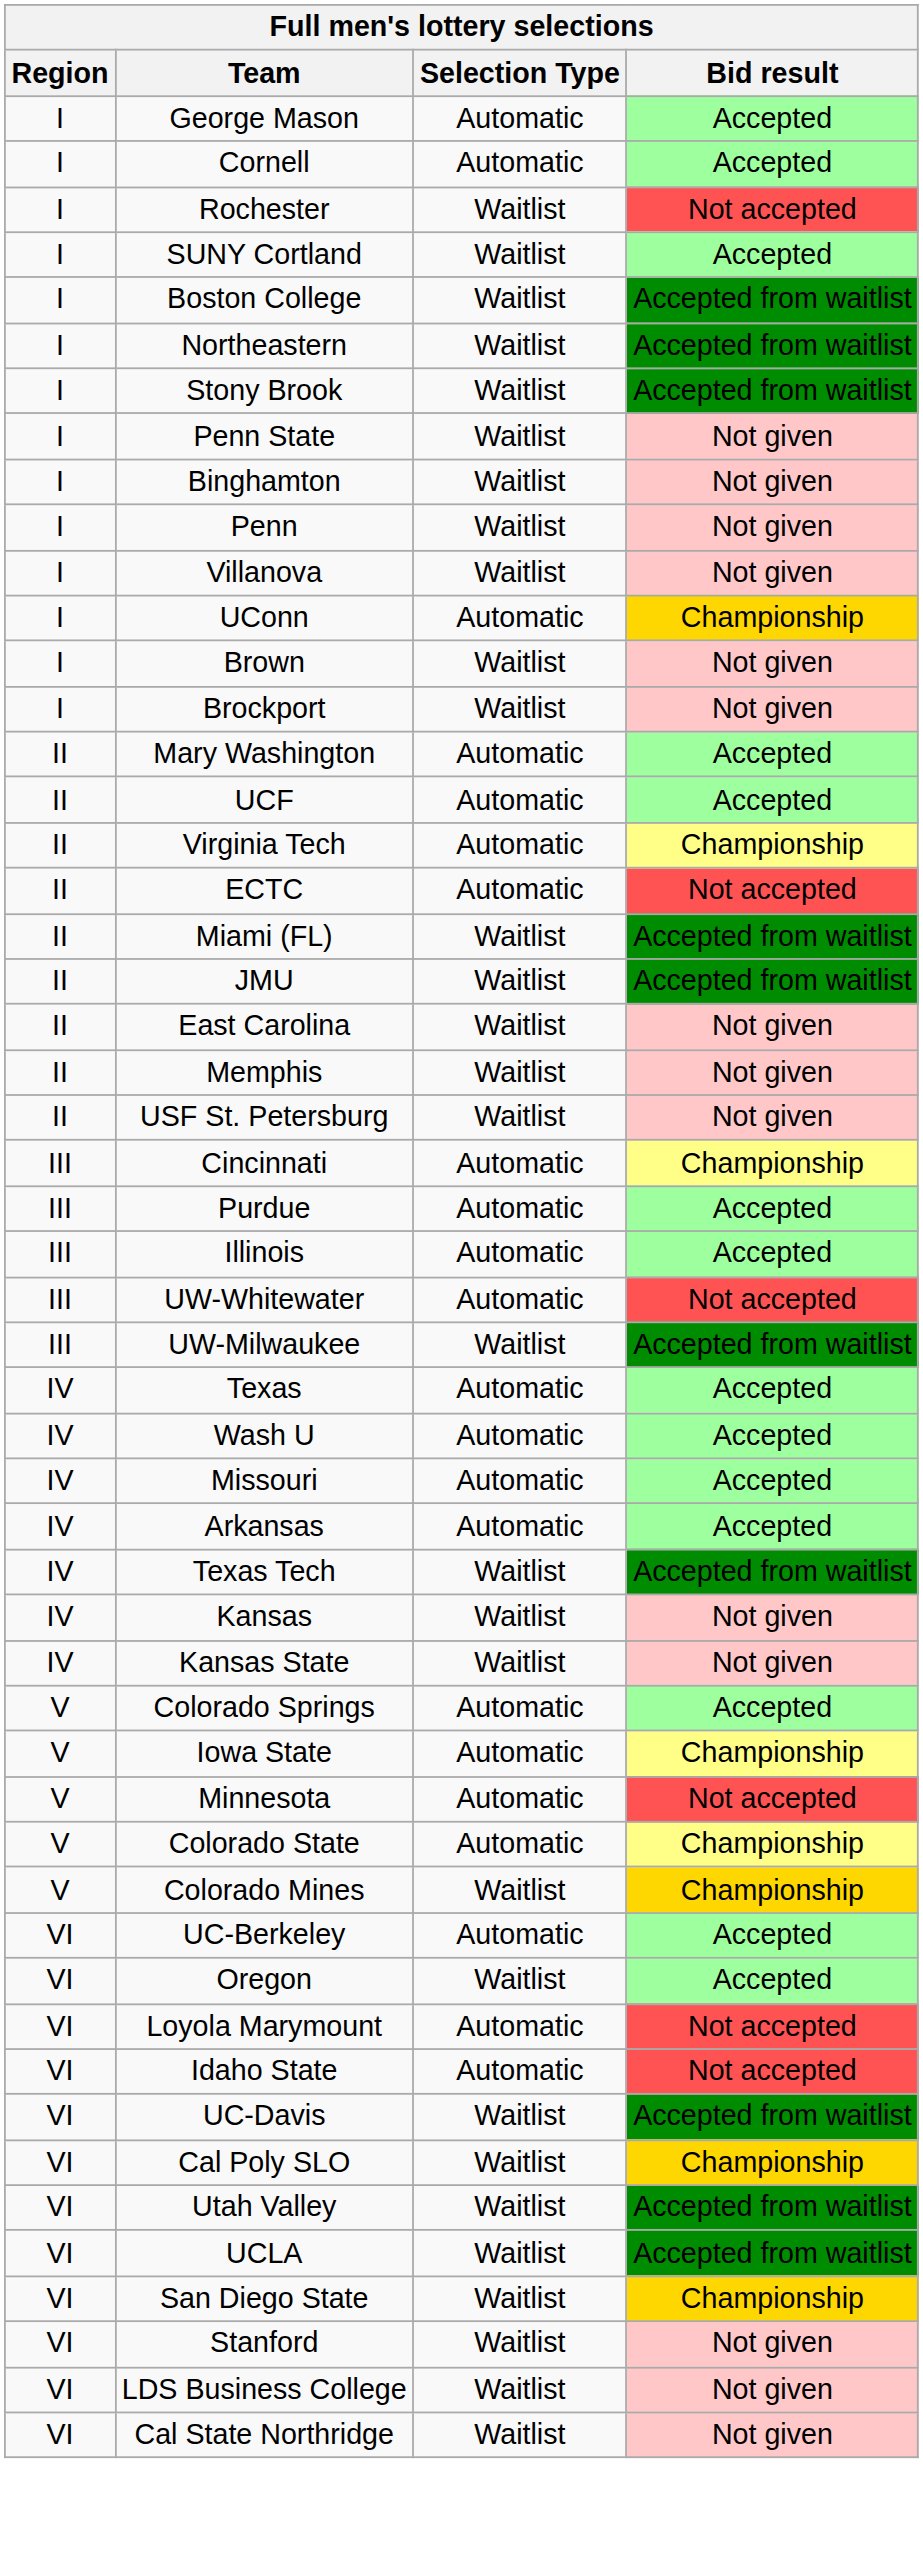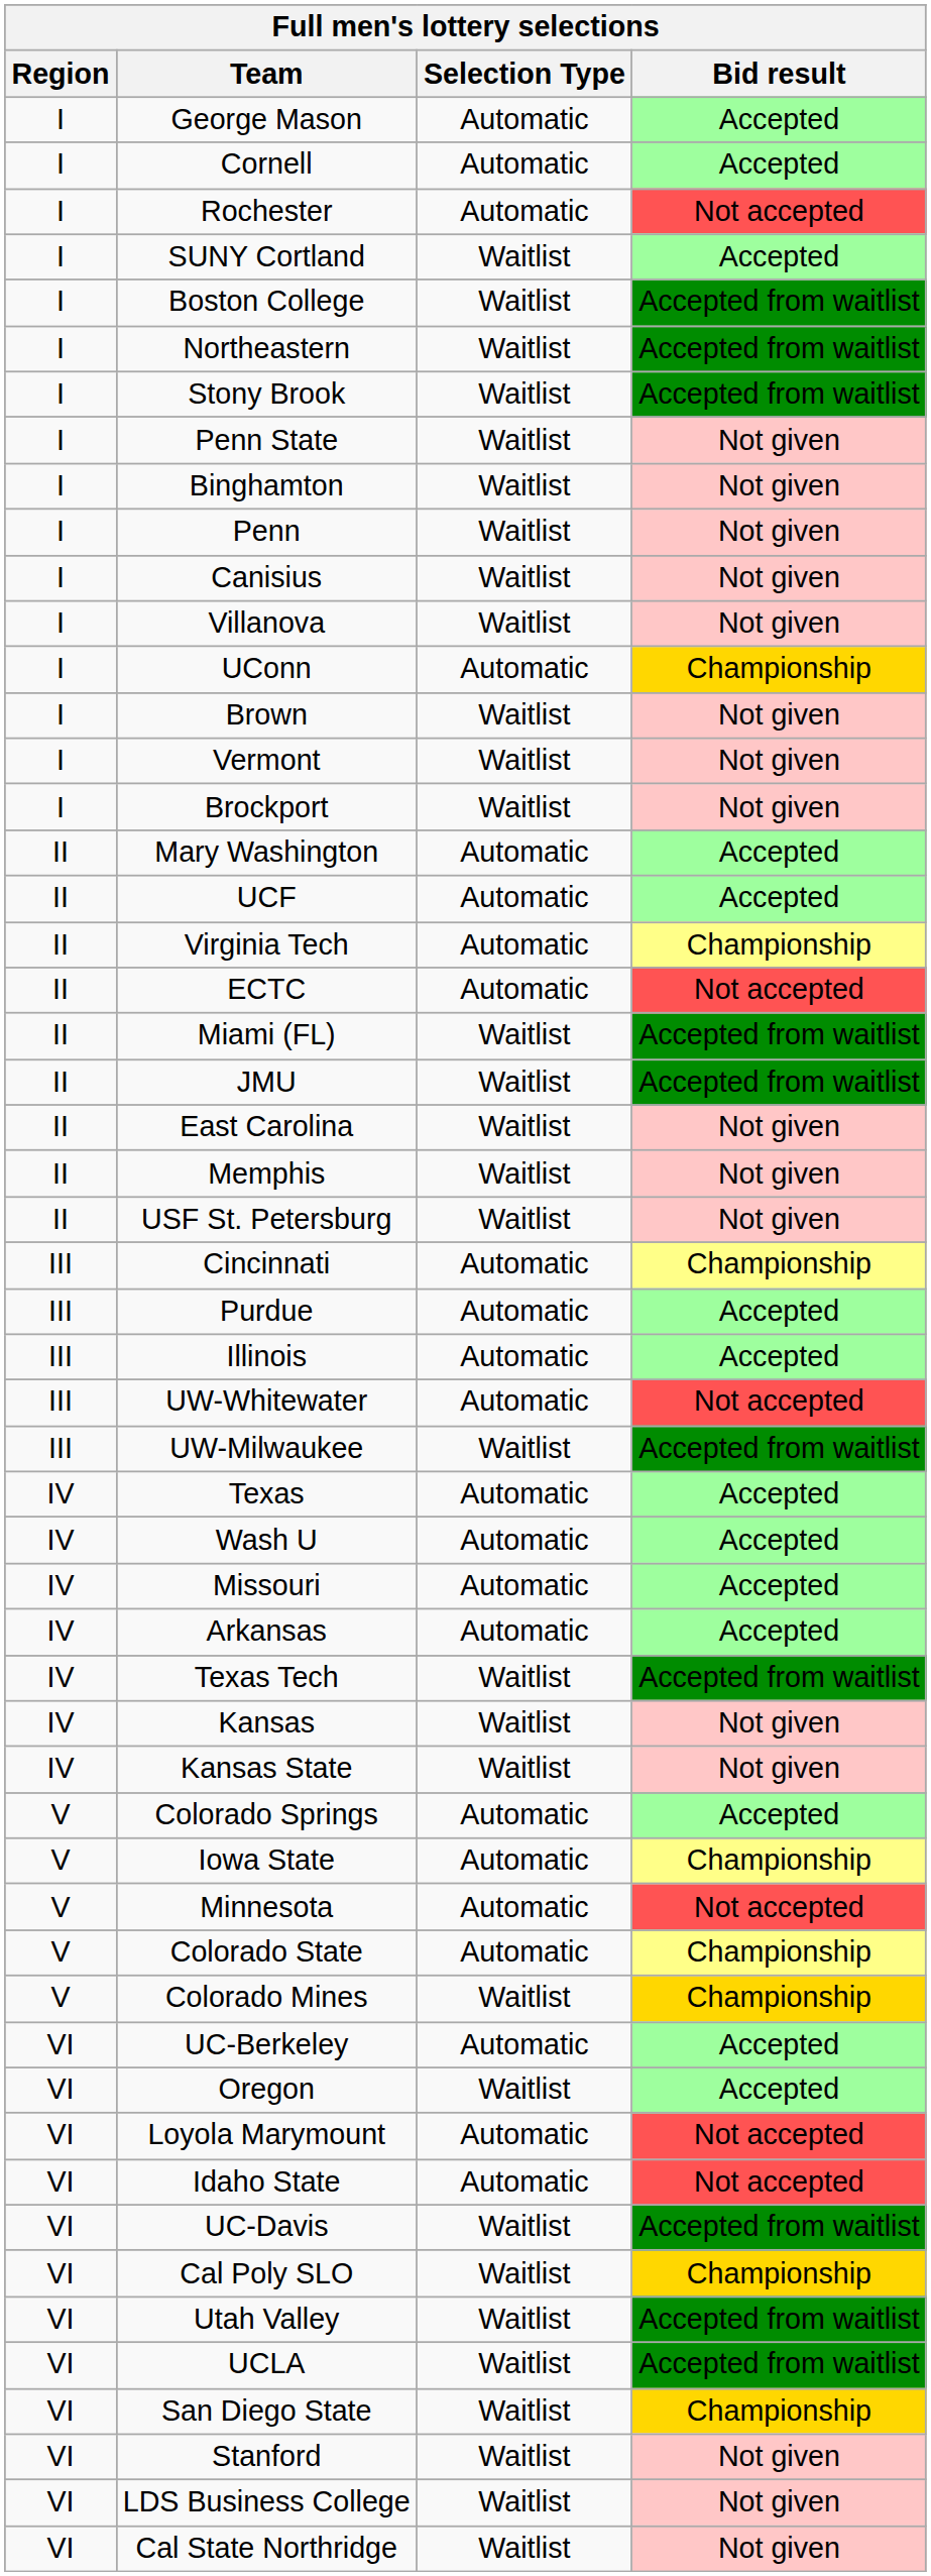 <table class="wikitable sortable mw-collapsible mw-collapsed" style="text-align:center">
 <tr>
 <th colspan="4">Full men's lottery selections</th>
 </tr>
 <tr>
 <th>Region</th>
 <th>Team</th>
 <th>Selection Type</th>
 <th>Bid result</th>
 </tr>
 <tr>
 <td>I</td>
 <td>George Mason</td>
 <td>Automatic</td>
 <td bgcolor="#9eff9e">Accepted</td>
 </tr>
 <tr>
 <td>I</td>
 <td>Cornell</td>
 <td>Automatic</td>
 <td bgcolor="#9eff9e">Accepted</td>
 </tr>
 <tr>
 <td>I</td>
 <td>Rochester</td>
-<td>Waitlist</td>
+<td>Automatic</td>
 <td bgcolor=ff5353>Not accepted</td>
 </tr>
 <tr>
 <td>I</td>
 <td>SUNY Cortland</td>
 <td>Waitlist</td>
 <td bgcolor="#9eff9e">Accepted</td>
 </tr>
 <tr>
 <td>I</td>
 <td>Boston College</td>
 <td>Waitlist</td>
 <td bgcolor="008c00">Accepted from waitlist</td>
 </tr>
 <tr>
 <td>I</td>
 <td>Northeastern</td>
 <td>Waitlist</td>
 <td bgcolor="008c00">Accepted from waitlist</td>
 </tr>
 <tr>
 <td>I</td>
 <td>Stony Brook</td>
 <td>Waitlist</td>
 <td bgcolor="008c00">Accepted from waitlist</td>
 </tr>
 <tr>
 <td>I</td>
 <td>Penn State</td>
 <td>Waitlist</td>
 <td bgcolor=#ffc7c7>Not given</td>
 </tr>
 <tr>
 <td>I</td>
 <td>Binghamton</td>
 <td>Waitlist</td>
 <td bgcolor=#ffc7c7>Not given</td>
 </tr>
 <tr>
 <td>I</td>
 <td>Penn</td>
 <td>Waitlist</td>
 <td bgcolor=#ffc7c7>Not given</td>
 </tr>
 <tr>
 <td>I</td>
+<td>Canisius</td>
+<td>Waitlist</td>
+<td bgcolor=#ffc7c7>Not given</td>
+</tr>
+<tr>
+<td>I</td>
 <td>Villanova</td>
 <td>Waitlist</td>
 <td bgcolor=#ffc7c7>Not given</td>
 </tr>
 <tr>
 <td>I</td>
 <td>UConn</td>
 <td>Automatic</td>
 <td bgcolor=#ffd700>Championship</td>
 </tr>
 <tr>
 <td>I</td>
 <td>Brown</td>
+<td>Waitlist</td>
+<td bgcolor=#ffc7c7>Not given</td>
+</tr>
+<tr>
+<td>I</td>
+<td>Vermont</td>
 <td>Waitlist</td>
 <td bgcolor=#ffc7c7>Not given</td>
 </tr>
 <tr>
 <td>I</td>
 <td>Brockport</td>
 <td>Waitlist</td>
 <td bgcolor=#ffc7c7>Not given</td>
 </tr>
 <tr>
 <td>II</td>
 <td>Mary Washington</td>
 <td>Automatic</td>
 <td bgcolor="#9eff9e">Accepted</td>
 </tr>
 <tr>
 <td>II</td>
 <td>UCF</td>
 <td>Automatic</td>
 <td bgcolor="#9eff9e">Accepted</td>
 </tr>
 <tr>
 <td>II</td>
 <td>Virginia Tech</td>
 <td>Automatic</td>
 <td bgcolor=#ffff88>Championship</td>
 </tr>
 <tr>
 <td>II</td>
 <td>ECTC</td>
 <td>Automatic</td>
 <td bgcolor=ff5353>Not accepted</td>
 </tr>
 <tr>
 <td>II</td>
 <td>Miami (FL)</td>
 <td>Waitlist</td>
 <td bgcolor="008c00">Accepted from waitlist</td>
 </tr>
 <tr>
 <td>II</td>
 <td>JMU</td>
 <td>Waitlist</td>
 <td bgcolor="008c00">Accepted from waitlist</td>
 </tr>
 <tr>
 <td>II</td>
 <td>East Carolina</td>
 <td>Waitlist</td>
 <td bgcolor=#ffc7c7>Not given</td>
 </tr>
 <tr>
 <td>II</td>
 <td>Memphis</td>
 <td>Waitlist</td>
 <td bgcolor=#ffc7c7>Not given</td>
 </tr>
 <tr>
 <td>II</td>
 <td>USF St. Petersburg</td>
 <td>Waitlist</td>
 <td bgcolor=#ffc7c7>Not given</td>
 </tr>
 <tr>
 <td>III</td>
 <td>Cincinnati</td>
 <td>Automatic</td>
 <td bgcolor=#ffff88>Championship</td>
 </tr>
 <tr>
 <td>III</td>
 <td>Purdue</td>
 <td>Automatic</td>
 <td bgcolor="#9eff9e">Accepted</td>
 </tr>
 <tr>
 <td>III</td>
 <td>Illinois</td>
 <td>Automatic</td>
 <td bgcolor="#9eff9e">Accepted</td>
 </tr>
 <tr>
 <td>III</td>
 <td>UW-Whitewater</td>
 <td>Automatic</td>
 <td bgcolor=ff5353>Not accepted</td>
 </tr>
 <tr>
 <td>III</td>
 <td>UW-Milwaukee</td>
 <td>Waitlist</td>
 <td bgcolor="008c00">Accepted from waitlist</td>
 </tr>
 <tr>
 <td>IV</td>
 <td>Texas</td>
 <td>Automatic</td>
 <td bgcolor="#9eff9e">Accepted</td>
 </tr>
 <tr>
 <td>IV</td>
 <td>Wash U</td>
 <td>Automatic</td>
 <td bgcolor="#9eff9e">Accepted</td>
 </tr>
 <tr>
 <td>IV</td>
 <td>Missouri</td>
 <td>Automatic</td>
 <td bgcolor="#9eff9e">Accepted</td>
 </tr>
 <tr>
 <td>IV</td>
 <td>Arkansas</td>
 <td>Automatic</td>
 <td bgcolor="#9eff9e">Accepted</td>
 </tr>
 <tr>
 <td>IV</td>
 <td>Texas Tech</td>
 <td>Waitlist</td>
 <td bgcolor="008c00">Accepted from waitlist</td>
 </tr>
 <tr>
 <td>IV</td>
 <td>Kansas</td>
 <td>Waitlist</td>
 <td bgcolor=#ffc7c7>Not given</td>
 </tr>
 <tr>
 <td>IV</td>
 <td>Kansas State</td>
 <td>Waitlist</td>
 <td bgcolor=#ffc7c7>Not given</td>
 </tr>
 <tr>
 <td>V</td>
 <td>Colorado Springs</td>
 <td>Automatic</td>
 <td bgcolor="#9eff9e">Accepted</td>
 </tr>
 <tr>
 <td>V</td>
 <td>Iowa State</td>
 <td>Automatic</td>
 <td bgcolor="#ffff88">Championship</td>
 </tr>
 <tr>
 <td>V</td>
 <td>Minnesota</td>
 <td>Automatic</td>
 <td bgcolor=ff5353>Not accepted</td>
 </tr>
 <tr>
 <td>V</td>
 <td>Colorado State</td>
 <td>Automatic</td>
 <td bgcolor=#ffff88>Championship</td>
 </tr>
 <tr>
 <td>V</td>
 <td>Colorado Mines</td>
 <td>Waitlist</td>
 <td bgcolor=#ffd700>Championship</td>
 </tr>
 <tr>
 <td>VI</td>
 <td>UC-Berkeley</td>
 <td>Automatic</td>
 <td bgcolor="#9eff9e">Accepted</td>
 </tr>
 <tr>
 <td>VI</td>
 <td>Oregon</td>
 <td>Waitlist</td>
 <td bgcolor="#9eff9e">Accepted</td>
 </tr>
 <tr>
 <td>VI</td>
 <td>Loyola Marymount</td>
 <td>Automatic</td>
 <td bgcolor=ff5353>Not accepted</td>
 </tr>
 <tr>
 <td>VI</td>
 <td>Idaho State</td>
 <td>Automatic</td>
 <td bgcolor=ff5353>Not accepted</td>
 </tr>
 <tr>
 <td>VI</td>
 <td>UC-Davis</td>
 <td>Waitlist</td>
 <td bgcolor="008c00">Accepted from waitlist</td>
 </tr>
 <tr>
 <td>VI</td>
 <td>Cal Poly SLO</td>
 <td>Waitlist</td>
 <td bgcolor=#ffd700>Championship</td>
 </tr>
 <tr>
 <td>VI</td>
 <td>Utah Valley</td>
 <td>Waitlist</td>
 <td bgcolor="008c00">Accepted from waitlist</td>
 </tr>
 <tr>
 <td>VI</td>
 <td>UCLA</td>
 <td>Waitlist</td>
 <td bgcolor="008c00">Accepted from waitlist</td>
 </tr>
 <tr>
 <td>VI</td>
 <td>San Diego State</td>
 <td>Waitlist</td>
 <td bgcolor=#ffd700>Championship</td>
 </tr>
 <tr>
 <td>VI</td>
 <td>Stanford</td>
 <td>Waitlist</td>
 <td bgcolor=#ffc7c7>Not given</td>
 </tr>
 <tr>
 <td>VI</td>
 <td>LDS Business College</td>
 <td>Waitlist</td>
 <td bgcolor=#ffc7c7>Not given</td>
 </tr>
 <tr>
 <td>VI</td>
 <td>Cal State Northridge</td>
 <td>Waitlist</td>
 <td bgcolor=#ffc7c7>Not given</td>
 </tr>
 </table>
